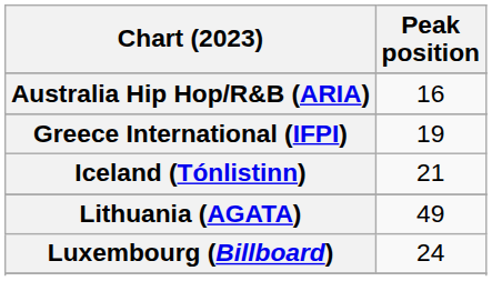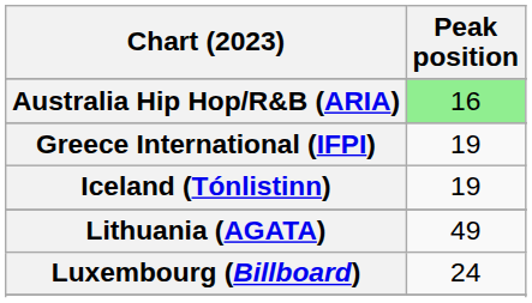 <table class="wikitable sortable plainrowheaders" style="text-align:center">
 <tr>
 <th scope="col">Chart (2023)</th>
 <th scope="col">Peak<br>position</th>
 </tr>
 <tr>
 </tr>
 <tr>
 <th scope="row">Australia Hip Hop/R&B (<a href='#'>ARIA</a>)</th>
-<td>16</td>
+<td style="background: lightgreen;">16</td>
 </tr>
 <tr>
 </tr>
 <tr>
 </tr>
 <tr>
 </tr>
 <tr>
 </tr>
 <tr>
 </tr>
 <tr>
 <th scope="row">Greece International (<a href='#'>IFPI</a>)</th>
 <td>19</td>
 </tr>
 <tr>
 <th scope="row">Iceland (<a href='#'>Tónlistinn</a>)</th>
-<td>21</td>
+<td>19</td>
 </tr>
 <tr>
 </tr>
 <tr>
 </tr>
 <tr>
 <th scope="row">Lithuania (<a href='#'>AGATA</a>)</th>
 <td>49</td>
 </tr>
 <tr>
 <th scope="row">Luxembourg (<em><a href='#'>Billboard</a></em>)</th>
 <td>24</td>
 </tr>
 <tr>
 </tr>
 <tr>
 </tr>
 <tr>
 </tr>
 <tr>
 </tr>
 <tr>
 </tr>
 <tr>
 </tr>
 <tr>
 </tr>
 <tr>
 </tr>
 </table>
